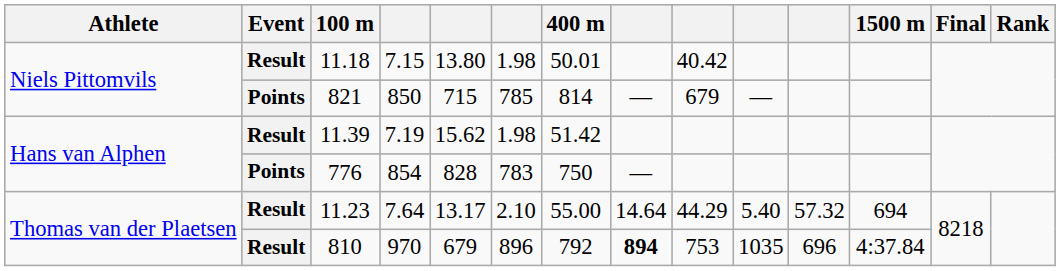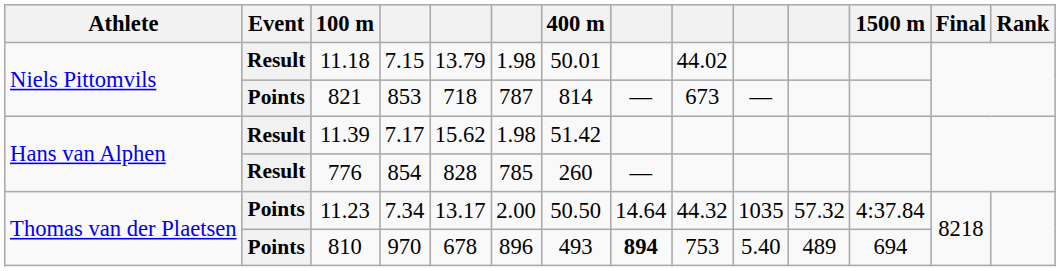 <table class="wikitable" style="font-size:90%;">
 <tr>
 <th>Athlete</th>
 <th>Event</th>
 <th>100 m</th>
 <th></th>
 <th></th>
 <th></th>
 <th>400 m</th>
 <th></th>
 <th></th>
 <th></th>
 <th></th>
 <th>1500 m</th>
 <th>Final</th>
 <th>Rank</th>
 </tr>
 <tr align=center>
 <td style="text-align:left;" rowspan="2"><a href='#'>Niels Pittomvils</a></td>
 <th style="font-size:95%">Result</th>
 <td>11.18</td>
 <td>7.15</td>
-<td>13.80</td>
+<td>13.79</td>
 <td>1.98</td>
 <td>50.01 <strong></strong></td>
 <td></td>
-<td>40.42</td>
+<td>44.02</td>
 <td></td>
 <td></td>
 <td></td>
 <td rowspan="2" colspan=2></td>
 </tr>
 <tr align=center>
 <th style="font-size:95%">Points</th>
 <td>821</td>
-<td>850</td>
-<td>715</td>
-<td>785</td>
+<td>853</td>
+<td>718</td>
+<td>787</td>
 <td>814</td>
 <td>—</td>
-<td>679</td>
+<td>673</td>
 <td>—</td>
 <td></td>
 <td></td>
 </tr>
 <tr align=center>
 <td style="text-align:left;" rowspan="2"><a href='#'>Hans van Alphen</a></td>
 <th style="font-size:95%">Result</th>
 <td>11.39</td>
-<td>7.19</td>
+<td>7.17</td>
 <td>15.62 <strong></strong></td>
 <td>1.98</td>
 <td>51.42</td>
 <td></td>
 <td></td>
 <td></td>
 <td></td>
 <td></td>
 <td rowspan="2" colspan=2></td>
 </tr>
 <tr align=center>
-<th style="font-size:95%">Points</th>
+<th style="font-size:95%">Result</th>
 <td>776</td>
 <td>854</td>
 <td>828</td>
-<td>783</td>
-<td>750</td>
+<td>785</td>
+<td>260</td>
 <td>—</td>
 <td></td>
 <td></td>
 <td></td>
 <td></td>
 </tr>
 <tr align=center>
 <td style="text-align:left;" rowspan="2"><a href='#'>Thomas van der Plaetsen</a></td>
-<th style="font-size:95%">Result</th>
+<th style="font-size:95%">Points</th>
 <td>11.23</td>
-<td>7.64</td>
+<td>7.34</td>
 <td>13.17</td>
-<td>2.10 <strong></strong></td>
-<td>55.00</td>
+<td>2.00 <strong></strong></td>
+<td>50.50</td>
 <td>14.64</td>
-<td>44.29</td>
-<td>5.40</td>
+<td>44.32</td>
+<td>1035</td>
 <td>57.32</td>
-<td>694</td>
+<td>4:37.84</td>
 <td rowspan="2">8218</td>
 <td rowspan="2"></td>
 </tr>
 <tr align=center>
-<th style="font-size:95%">Result</th>
+<th style="font-size:95%">Points</th>
 <td>810</td>
 <td>970</td>
-<td>679</td>
+<td>678</td>
 <td>896</td>
-<td>792</td>
+<td>493</td>
 <td><strong>894</strong></td>
 <td>753</td>
-<td>1035</td>
-<td>696</td>
-<td>4:37.84</td>
+<td>5.40</td>
+<td>489</td>
+<td>694</td>
 </tr>
 </table>
